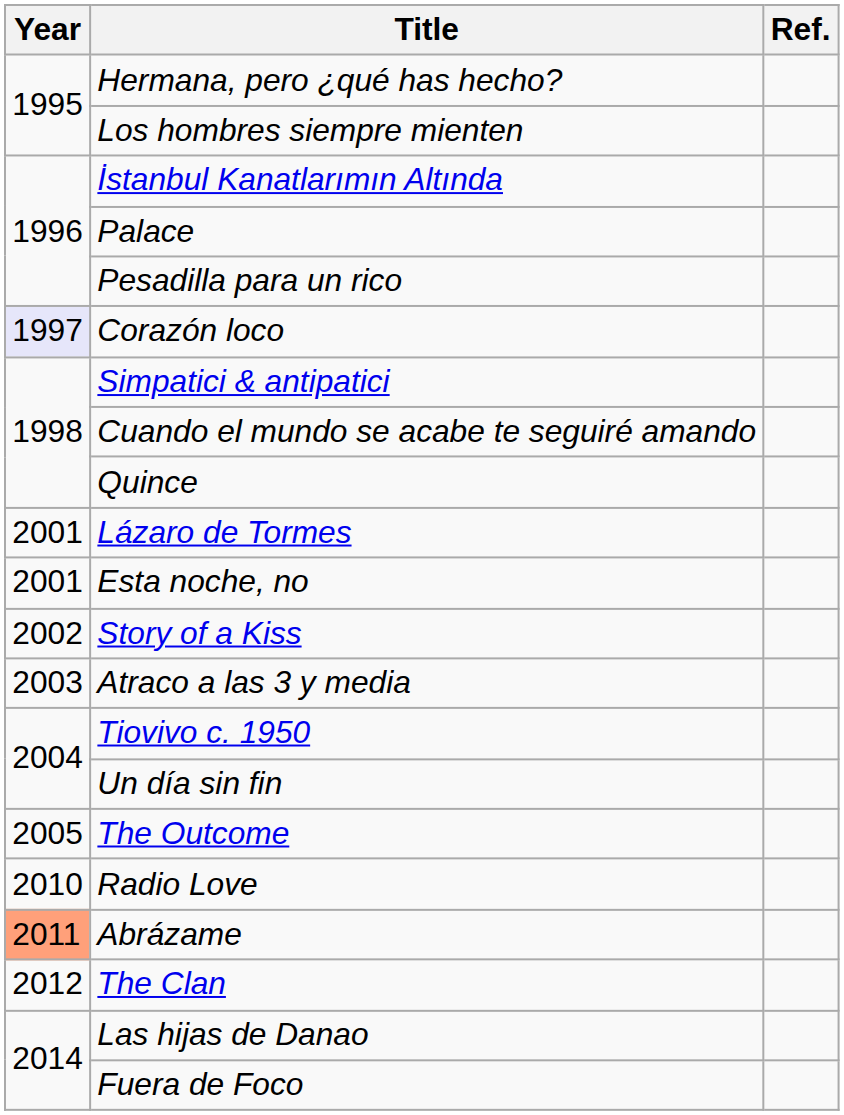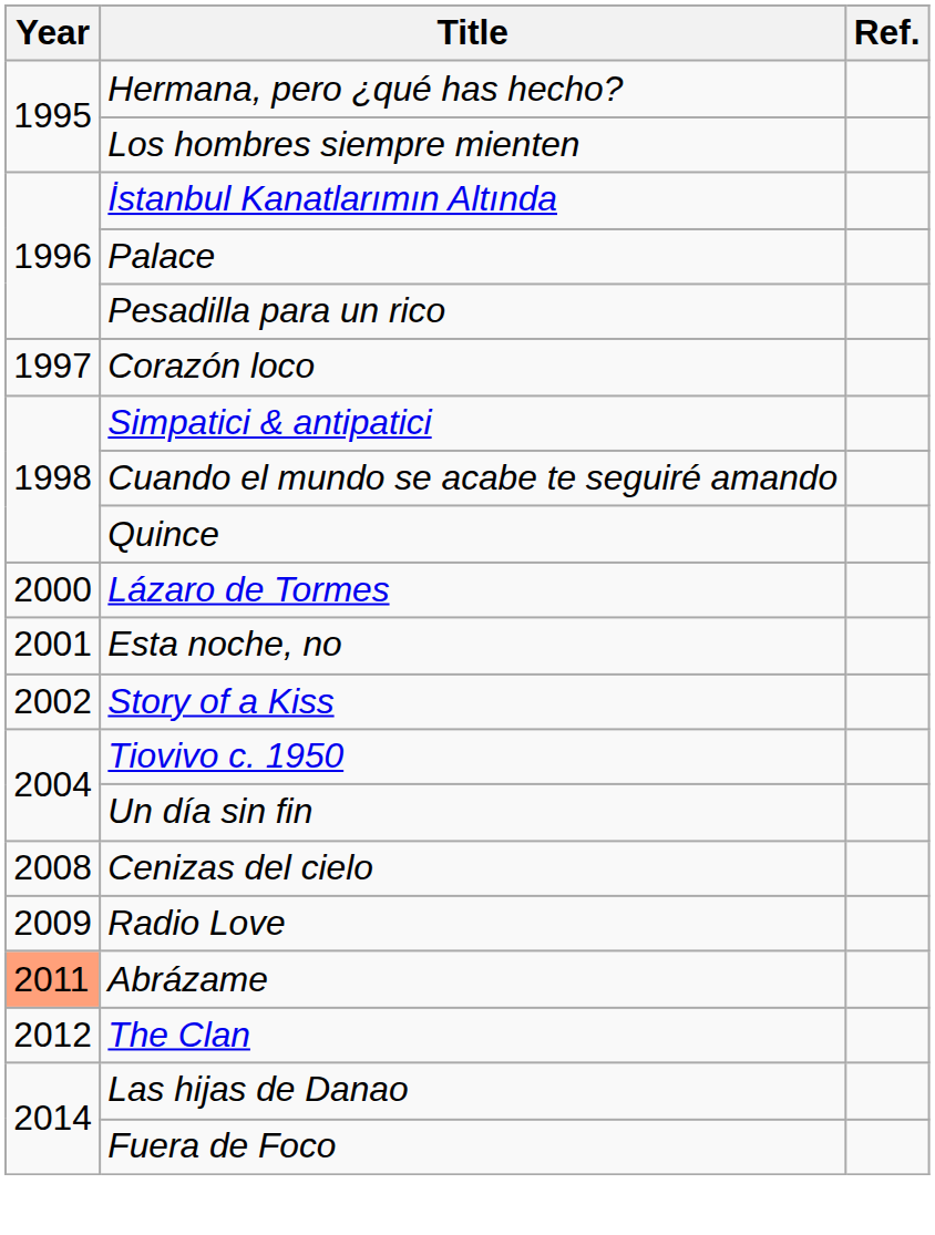 <table class="wikitable">
 <tr>
 <th>Year</th>
 <th>Title</th>
 <th>Ref.</th>
 </tr>
 <tr>
 <td rowspan="2">1995</td>
 <td><em>Hermana, pero ¿qué has hecho?</em></td>
 <td></td>
 </tr>
 <tr>
 <td><em>Los hombres siempre mienten</em></td>
 <td></td>
 </tr>
 <tr>
 <td rowspan="3">1996</td>
 <td><em><a href='#'>İstanbul Kanatlarımın Altında</a></em></td>
 <td></td>
 </tr>
 <tr>
 <td><em>Palace</em></td>
 <td></td>
 </tr>
 <tr>
 <td><em>Pesadilla para un rico</em></td>
 <td></td>
 </tr>
 <tr>
-<td style="background: lavender;">1997</td>
+<td>1997</td>
 <td><em>Corazón loco</em></td>
 <td></td>
 </tr>
 <tr>
 <td rowspan="3">1998</td>
 <td><em><a href='#'>Simpatici & antipatici</a></em></td>
 <td></td>
 </tr>
 <tr>
 <td><em>Cuando el mundo se acabe te seguiré amando</em></td>
 <td></td>
 </tr>
 <tr>
 <td><em>Quince</em></td>
 <td></td>
 </tr>
 <tr>
-<td>2001</td>
+<td>2000</td>
 <td><em><a href='#'>Lázaro de Tormes</a></em></td>
 <td></td>
 </tr>
 <tr>
 <td>2001</td>
 <td><em>Esta noche, no</em></td>
 <td></td>
 </tr>
 <tr>
 <td>2002</td>
 <td><em><a href='#'>Story of a Kiss</a></em></td>
 <td></td>
 </tr>
 <tr>
-<td>2003</td>
-<td><em>Atraco a las 3 y media</em></td>
-<td></td>
-</tr>
-<tr>
 <td rowspan="2">2004</td>
 <td><em><a href='#'>Tiovivo c. 1950</a></em></td>
 <td></td>
 </tr>
 <tr>
 <td><em>Un día sin fin</em></td>
 <td></td>
 </tr>
 <tr>
-<td>2005</td>
-<td><em><a href='#'>The Outcome</a></em></td>
+<td>2008</td>
+<td><em>Cenizas del cielo</em></td>
 <td></td>
 </tr>
 <tr>
-<td>2010</td>
+<td>2009</td>
 <td><em>Radio Love</em></td>
 <td></td>
 </tr>
 <tr>
 <td style="background: lightsalmon;">2011</td>
 <td><em>Abrázame</em></td>
 <td></td>
 </tr>
 <tr>
 <td>2012</td>
 <td><em><a href='#'>The Clan</a></em></td>
 <td></td>
 </tr>
 <tr>
 <td rowspan="2">2014</td>
 <td><em>Las hijas de Danao</em></td>
 <td></td>
 </tr>
 <tr>
 <td><em>Fuera de Foco</em></td>
 <td></td>
 </tr>
 </table>
